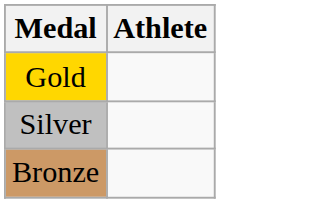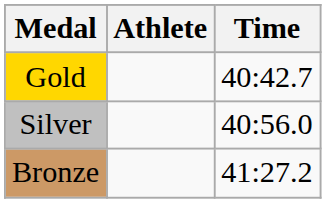 <table class="wikitable">
 <tr>
 <th>Medal</th>
 <th>Athlete</th>
+<th>Time</th>
 </tr>
 <tr>
 <td style="text-align:center;background-color:gold;">Gold</td>
 <td></td>
+<td>40:42.7</td>
 </tr>
 <tr>
 <td style="text-align:center;background-color:silver;">Silver</td>
 <td></td>
+<td>40:56.0</td>
 </tr>
 <tr>
 <td style="text-align:center;background-color:#CC9966;">Bronze</td>
 <td></td>
+<td>41:27.2</td>
 </tr>
 </table>
